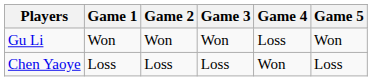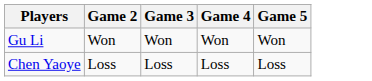 <table class="wikitable">
 <tr>
 <th>Players</th>
-<th>Game 1</th>
 <th>Game 2</th>
 <th>Game 3</th>
 <th>Game 4</th>
 <th>Game 5</th>
 </tr>
 <tr>
 <td> <a href='#'>Gu Li</a></td>
 <td>Won</td>
 <td>Won</td>
 <td>Won</td>
-<td>Loss</td>
 <td>Won</td>
 </tr>
 <tr>
 <td> <a href='#'>Chen Yaoye</a></td>
 <td>Loss</td>
 <td>Loss</td>
 <td>Loss</td>
-<td>Won</td>
 <td>Loss</td>
 </tr>
 </table>
